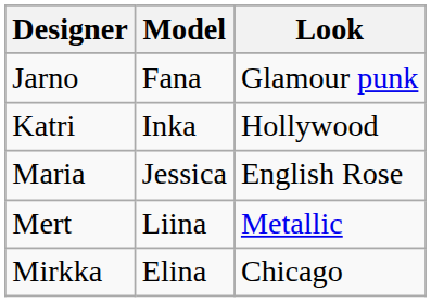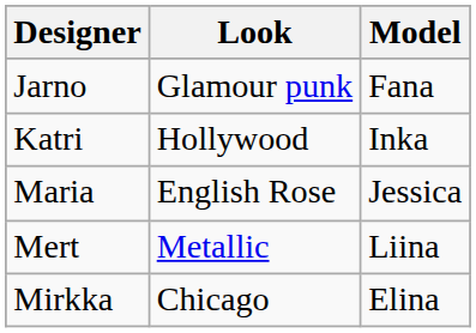 <table class="wikitable">
 <tr>
 <th>Designer</th>
+<th>Look</th>
 <th>Model</th>
-<th>Look</th>
 </tr>
 <tr>
 <td>Jarno</td>
+<td>Glamour <a href='#'>punk</a></td>
 <td>Fana</td>
-<td>Glamour <a href='#'>punk</a></td>
 </tr>
 <tr>
 <td>Katri</td>
+<td>Hollywood</td>
 <td>Inka</td>
-<td>Hollywood</td>
 </tr>
 <tr>
 <td>Maria</td>
+<td>English Rose</td>
 <td>Jessica</td>
-<td>English Rose</td>
 </tr>
 <tr>
 <td>Mert</td>
+<td><a href='#'>Metallic</a></td>
 <td>Liina</td>
-<td><a href='#'>Metallic</a></td>
 </tr>
 <tr>
 <td>Mirkka</td>
+<td>Chicago</td>
 <td>Elina</td>
-<td>Chicago</td>
 </tr>
 </table>
